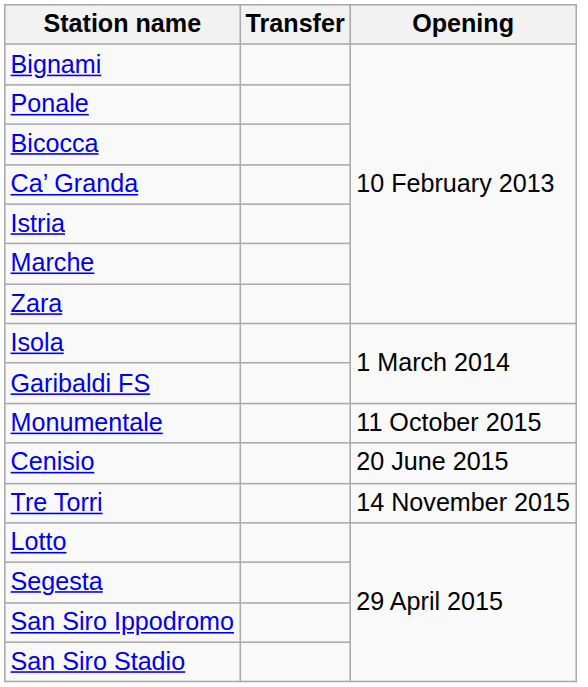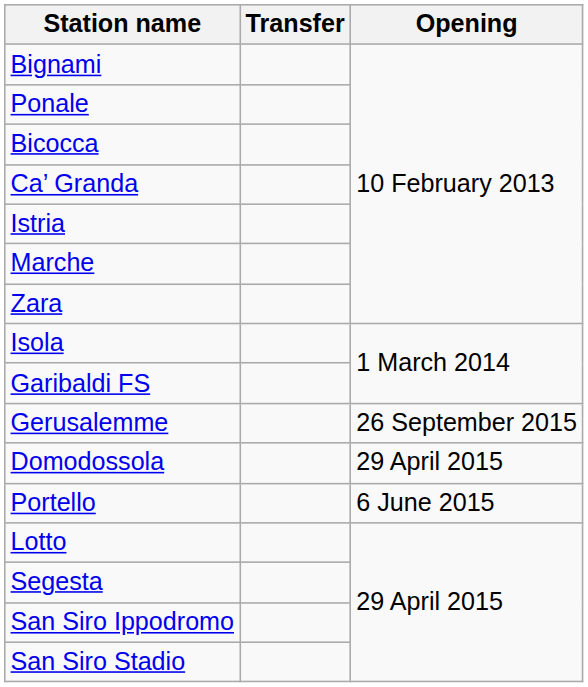 <table class="wikitable">
 <tr>
 <th>Station name</th>
 <th>Transfer</th>
 <th>Opening</th>
 </tr>
 <tr>
 <td><a href='#'>Bignami</a></td>
 <td></td>
 <td rowspan="7">10 February 2013</td>
 </tr>
 <tr>
 <td><a href='#'>Ponale</a></td>
 <td></td>
 </tr>
 <tr>
 <td><a href='#'>Bicocca</a></td>
 <td></td>
 </tr>
 <tr>
 <td><a href='#'>Ca’ Granda</a></td>
 <td></td>
 </tr>
 <tr>
 <td><a href='#'>Istria</a></td>
 <td></td>
 </tr>
 <tr>
 <td><a href='#'>Marche</a></td>
 <td></td>
 </tr>
 <tr>
 <td><a href='#'>Zara</a></td>
 <td></td>
 </tr>
 <tr>
 <td><a href='#'>Isola</a></td>
 <td></td>
 <td rowspan="2">1 March 2014</td>
 </tr>
 <tr>
 <td><a href='#'>Garibaldi FS</a></td>
 <td><br>        </td>
 </tr>
 <tr>
-<td><a href='#'>Monumentale</a></td>
+<td><a href='#'>Gerusalemme</a></td>
 <td></td>
-<td>11 October 2015</td>
+<td>26 September 2015</td>
 </tr>
 <tr>
-<td><a href='#'>Cenisio</a></td>
-<td></td>
-<td>20 June 2015</td>
+<td><a href='#'>Domodossola</a></td>
+<td>  </td>
+<td>29 April 2015</td>
 </tr>
 <tr>
-<td><a href='#'>Tre Torri</a></td>
+<td><a href='#'>Portello</a></td>
 <td></td>
-<td>14 November 2015</td>
+<td>6 June 2015</td>
 </tr>
 <tr>
 <td><a href='#'>Lotto</a></td>
 <td></td>
 <td rowspan="4">29 April 2015</td>
 </tr>
 <tr>
 <td><a href='#'>Segesta</a></td>
 <td></td>
 </tr>
 <tr>
 <td><a href='#'>San Siro Ippodromo</a></td>
 <td></td>
 </tr>
 <tr>
 <td><a href='#'>San Siro Stadio</a></td>
 <td></td>
 </tr>
 </table>
